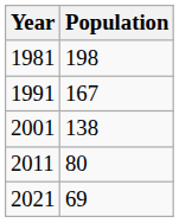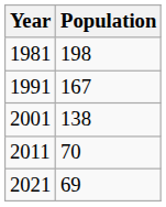 <table class="wikitable">
 <tr>
 <th>Year</th>
 <th>Population</th>
 </tr>
 <tr>
 <td>1981</td>
 <td>198</td>
 </tr>
 <tr>
 <td>1991</td>
 <td>167</td>
 </tr>
 <tr>
 <td>2001</td>
 <td>138</td>
 </tr>
 <tr>
 <td>2011</td>
-<td>80</td>
+<td>70</td>
 </tr>
 <tr>
 <td>2021</td>
 <td>69</td>
 </tr>
 </table>
